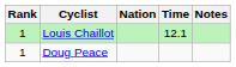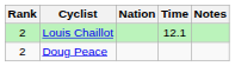 <table class="wikitable sortable" style="text-align:center">
 <tr>
 <th>Rank</th>
 <th>Cyclist</th>
 <th>Nation</th>
 <th>Time</th>
 <th>Notes</th>
 </tr>
 <tr style="background:#bbf3bb;">
-<td>1</td>
+<td>2</td>
 <td align=left><a href='#'>Louis Chaillot</a></td>
 <td align=left></td>
 <td>12.1</td>
 <td></td>
 </tr>
 <tr>
-<td>1</td>
+<td>2</td>
 <td align=left><a href='#'>Doug Peace</a></td>
 <td align=left></td>
 <td></td>
 <td></td>
 </tr>
 </table>
